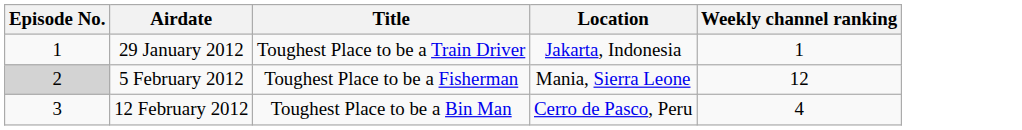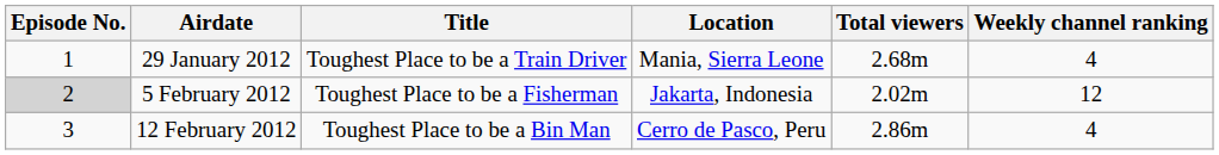 <table class="wikitable" style="text-align:center;">
 <tr>
 <th>Episode No.</th>
 <th>Airdate</th>
 <th>Title</th>
 <th>Location</th>
+<th>Total viewers</th>
 <th>Weekly channel ranking</th>
 </tr>
 <tr>
 <td>1</td>
 <td>29 January 2012</td>
 <td>Toughest Place to be a <a href='#'>Train Driver</a></td>
-<td><a href='#'>Jakarta</a>, Indonesia</td>
-<td>1</td>
+<td>Mania, <a href='#'>Sierra Leone</a></td>
+<td>2.68m</td>
+<td>4</td>
 </tr>
 <tr>
 <td style="background: lightgrey;">2</td>
 <td>5 February 2012</td>
 <td>Toughest Place to be a <a href='#'>Fisherman</a></td>
-<td>Mania, <a href='#'>Sierra Leone</a></td>
+<td><a href='#'>Jakarta</a>, Indonesia</td>
+<td>2.02m</td>
 <td>12</td>
 </tr>
 <tr>
 <td>3</td>
 <td>12 February 2012</td>
 <td>Toughest Place to be a <a href='#'>Bin Man</a></td>
 <td><a href='#'>Cerro de Pasco</a>, Peru</td>
+<td>2.86m</td>
 <td>4</td>
 </tr>
 </table>
